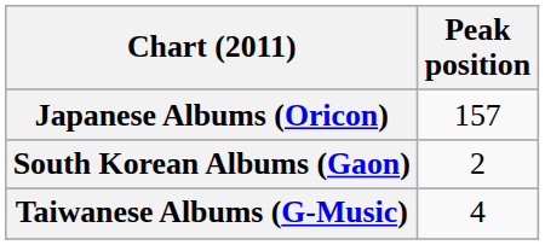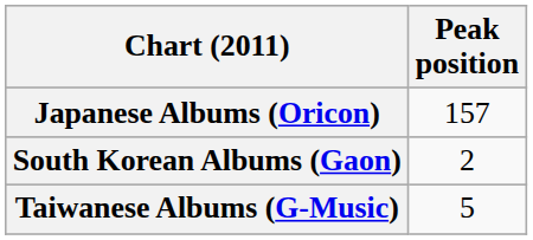 <table class="wikitable sortable plainrowheaders">
 <tr>
 <th scope="col">Chart (2011)</th>
 <th scope="col">Peak<br>position</th>
 </tr>
 <tr>
 <th scope="row">Japanese Albums (<a href='#'>Oricon</a>)</th>
 <td align="center">157</td>
 </tr>
 <tr>
 <th scope="row">South Korean Albums (<a href='#'>Gaon</a>)</th>
 <td align="center">2</td>
 </tr>
 <tr>
 <th scope="row">Taiwanese Albums (<a href='#'>G-Music</a>)</th>
-<td align="center">4</td>
+<td align="center">5</td>
 </tr>
 </table>
